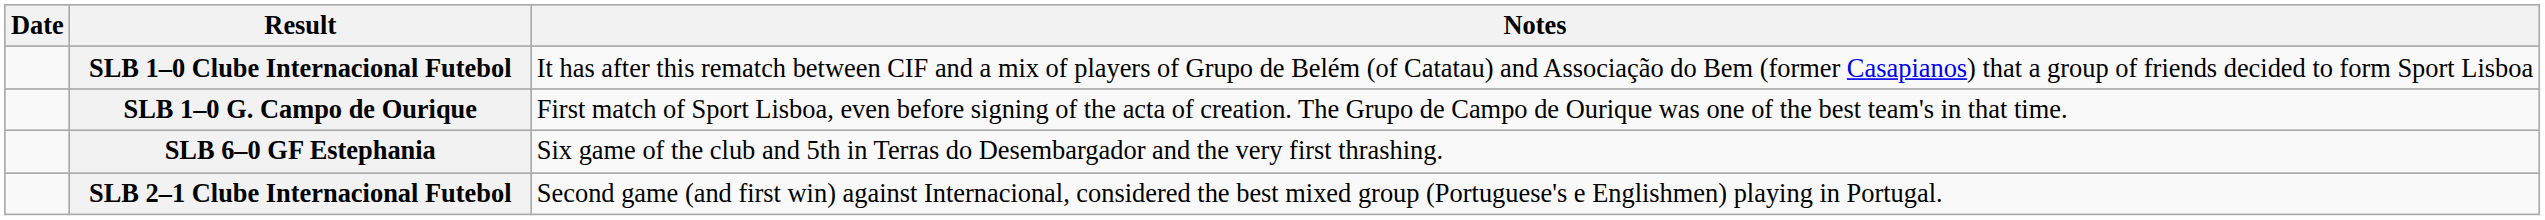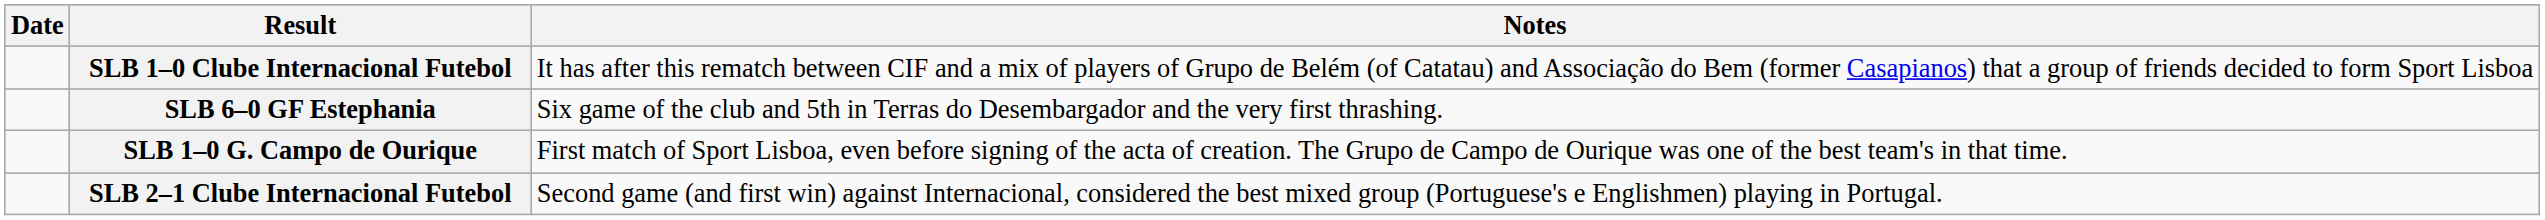 <table class="wikitable sortable plainrowheaders">
 <tr>
 <th scope="col">Date</th>
 <th scope="col" style="width:17em;">Result</th>
 <th scope="col">Notes</th>
 </tr>
 <tr>
 <td align="center"></td>
 <th scope="row">SLB 1–0 Clube Internacional Futebol</th>
 <td>It has after this rematch between CIF and a mix of players of Grupo de Belém (of Catatau) and Associação do Bem (former <a href='#'>Casapianos</a>) that a group of friends decided to form Sport Lisboa</td>
 </tr>
 <tr>
 <td align="center"></td>
-<th scope="row">SLB 1–0 G. Campo de Ourique</th>
-<td>First match of Sport Lisboa, even before signing of the acta of creation. The Grupo de Campo de Ourique was one of the best team's in that time.</td>
+<th scope="row">SLB 6–0 GF Estephania</th>
+<td>Six game of the club and 5th in Terras do Desembargador and the very first thrashing.</td>
 </tr>
 <tr>
 <td align="center"></td>
-<th scope="row">SLB 6–0 GF Estephania</th>
-<td>Six game of the club and 5th in Terras do Desembargador and the very first thrashing.</td>
+<th scope="row">SLB 1–0 G. Campo de Ourique</th>
+<td>First match of Sport Lisboa, even before signing of the acta of creation. The Grupo de Campo de Ourique was one of the best team's in that time.</td>
 </tr>
 <tr>
 <td align="center"></td>
 <th scope="row">SLB 2–1 Clube Internacional Futebol</th>
 <td>Second game (and first win) against Internacional, considered the best mixed group (Portuguese's e Englishmen) playing in Portugal.</td>
 </tr>
 </table>
